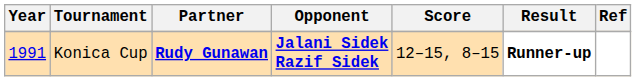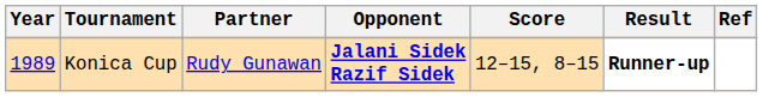 <table class="sortable wikitable" style="font-size: 90%;">
 <tr>
 <th>Year</th>
 <th>Tournament</th>
 <th>Partner</th>
 <th>Opponent</th>
 <th>Score</th>
 <th>Result</th>
 <th>Ref</th>
 </tr>
 <tr>
 </tr>
 <tr style="background:#FFE0AF">
-<td align="center"><a href='#'>1991</a></td>
+<td align="center"><a href='#'>1989</a></td>
 <td align="left">Konica Cup</td>
-<td align="left"><strong> <a href='#'>Rudy Gunawan</a></strong></td>
+<td align="left"> <a href='#'>Rudy Gunawan</a></td>
 <td align="left"><strong> <a href='#'>Jalani Sidek</a> <br>  <a href='#'>Razif Sidek</a></strong></td>
 <td align="left">12–15, 8–15</td>
 <td style="text-align:left; background:white"> <strong>Runner-up</strong></td>
 <td style="text-align:center; background:white"></td>
 </tr>
 </table>
